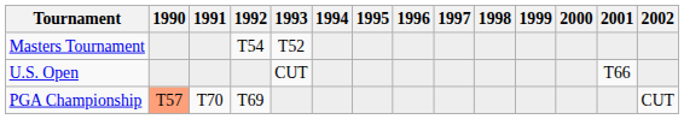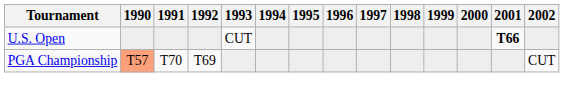 <table class="wikitable" style="font-size:95%;text-align:center;">
 <tr>
 <th>Tournament</th>
 <th>1990</th>
 <th>1991</th>
 <th>1992</th>
 <th>1993</th>
 <th>1994</th>
 <th>1995</th>
 <th>1996</th>
 <th>1997</th>
 <th>1998</th>
 <th>1999</th>
 <th>2000</th>
 <th>2001</th>
 <th>2002</th>
 </tr>
 <tr>
-<td align=left><a href='#'>Masters Tournament</a></td>
-<td style="background:#eeeeee;"></td>
-<td style="background:#eeeeee;"></td>
-<td>T54</td>
-<td>T52</td>
-<td style="background:#eeeeee;"></td>
-<td style="background:#eeeeee;"></td>
-<td style="background:#eeeeee;"></td>
-<td style="background:#eeeeee;"></td>
-<td style="background:#eeeeee;"></td>
-<td style="background:#eeeeee;"></td>
-<td style="background:#eeeeee;"></td>
-<td style="background:#eeeeee;"></td>
-<td style="background:#eeeeee;"></td>
-</tr>
-<tr>
 <td align=left><a href='#'>U.S. Open</a></td>
 <td style="background:#eeeeee;"></td>
 <td style="background:#eeeeee;"></td>
 <td style="background:#eeeeee;"></td>
 <td>CUT</td>
 <td style="background:#eeeeee;"></td>
 <td style="background:#eeeeee;"></td>
 <td style="background:#eeeeee;"></td>
 <td style="background:#eeeeee;"></td>
 <td style="background:#eeeeee;"></td>
 <td style="background:#eeeeee;"></td>
 <td style="background:#eeeeee;"></td>
-<td>T66</td>
+<td><strong>T66</strong></td>
 <td style="background:#eeeeee;"></td>
 </tr>
 <tr>
 <td align=left><a href='#'>PGA Championship</a></td>
 <td style="background: lightsalmon;">T57</td>
 <td>T70</td>
 <td>T69</td>
 <td style="background:#eeeeee;"></td>
 <td style="background:#eeeeee;"></td>
 <td style="background:#eeeeee;"></td>
 <td style="background:#eeeeee;"></td>
 <td style="background:#eeeeee;"></td>
 <td style="background:#eeeeee;"></td>
 <td style="background:#eeeeee;"></td>
 <td style="background:#eeeeee;"></td>
 <td style="background:#eeeeee;"></td>
 <td>CUT</td>
 </tr>
 </table>
